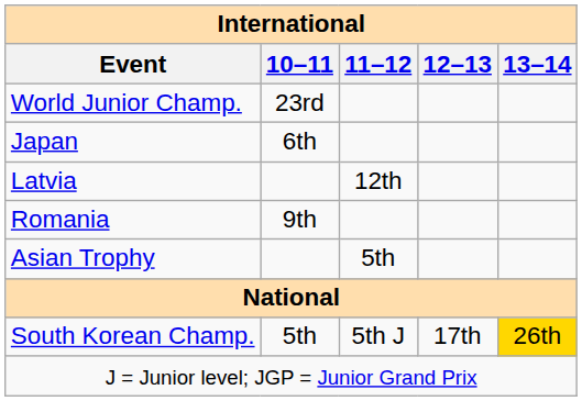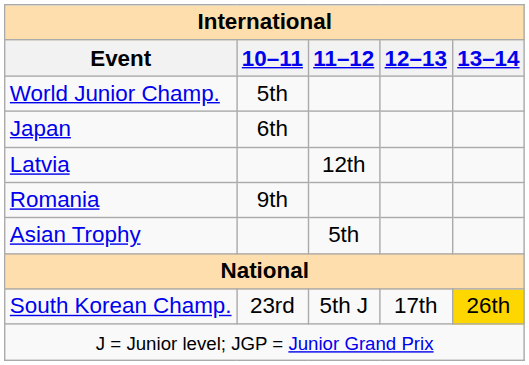 <table class="wikitable" style="text-align:center">
 <tr>
 <th style="background-color: #ffdead; " colspan=5 align=center>International</th>
 </tr>
 <tr>
 <th>Event</th>
 <th><a href='#'>10–11</a></th>
 <th><a href='#'>11–12</a></th>
 <th><a href='#'>12–13</a></th>
 <th><a href='#'>13–14</a></th>
 </tr>
 <tr>
 <td align=left><a href='#'>World Junior Champ.</a></td>
-<td>23rd</td>
+<td>5th</td>
 <td></td>
 <td></td>
 <td></td>
 </tr>
 <tr>
 <td align=left> <a href='#'>Japan</a></td>
 <td>6th</td>
 <td></td>
 <td></td>
 <td></td>
 </tr>
 <tr>
 <td align=left> <a href='#'>Latvia</a></td>
 <td></td>
 <td>12th</td>
 <td></td>
 <td></td>
 </tr>
 <tr>
 <td align=left> <a href='#'>Romania</a></td>
 <td>9th</td>
 <td></td>
 <td></td>
 <td></td>
 </tr>
 <tr>
 <td align=left><a href='#'>Asian Trophy</a></td>
 <td></td>
 <td>5th</td>
 <td></td>
 <td></td>
 </tr>
 <tr>
 <th style="background-color:#ffdead;" colspan=5 align=center>National</th>
 </tr>
 <tr>
 <td align=left><a href='#'>South Korean Champ.</a></td>
-<td>5th</td>
+<td>23rd</td>
 <td>5th J</td>
 <td>17th</td>
 <td style="background: gold;">26th</td>
 </tr>
 <tr>
 <td colspan=5 align=center><small> J = Junior level; JGP = <a href='#'>Junior Grand Prix</a> </small></td>
 </tr>
 </table>
